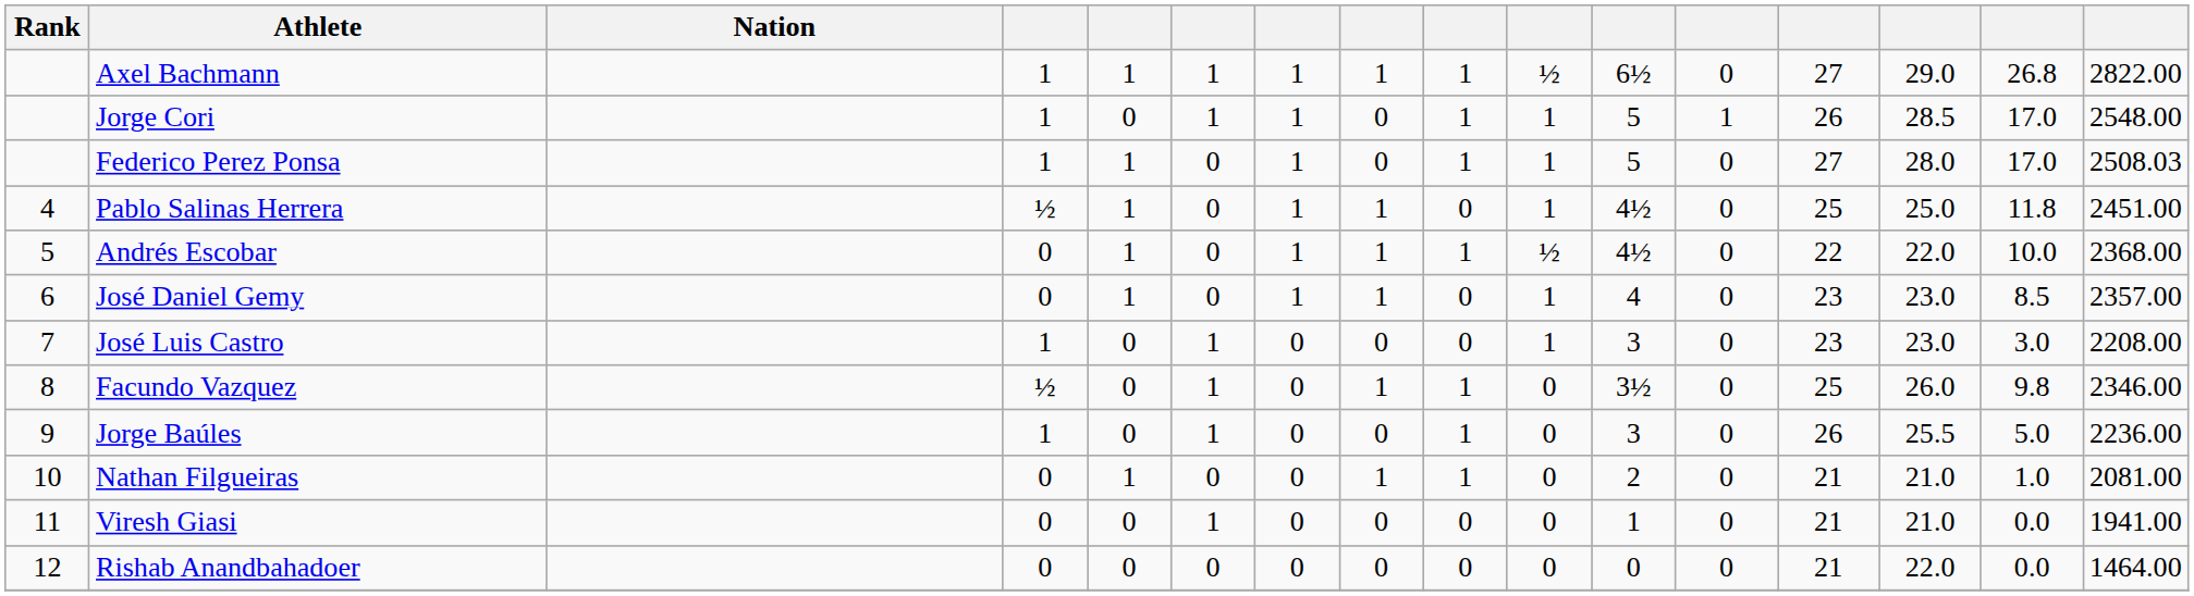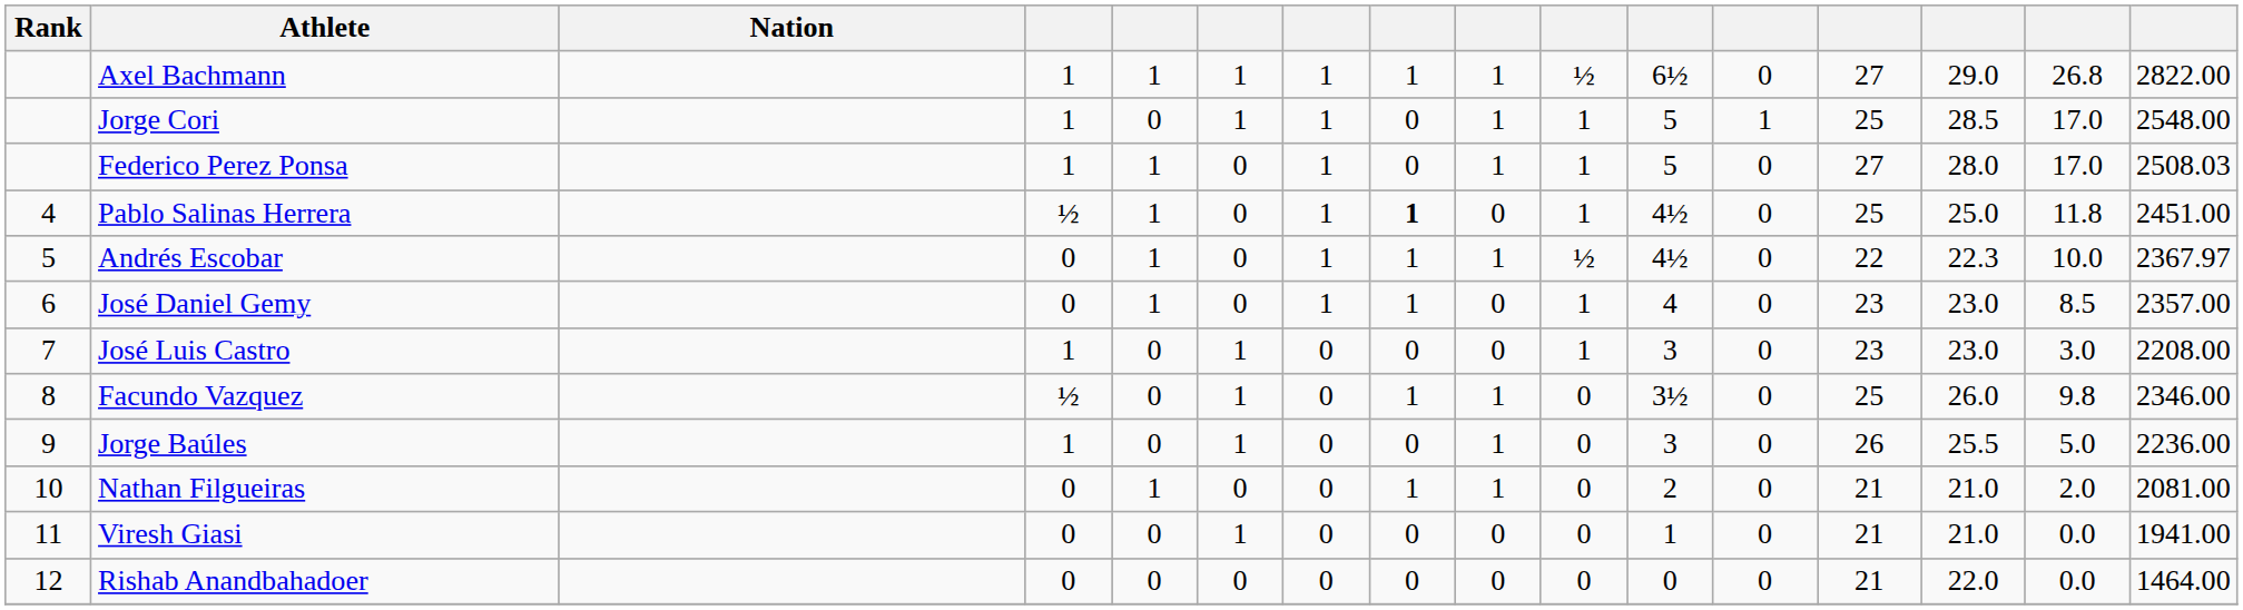 <table class=wikitable style="text-align:center">
 <tr>
 <th width=40>Rank</th>
 <th width=250>Athlete</th>
 <th width=250>Nation</th>
 <th width=40></th>
 <th width=40></th>
 <th width=40></th>
 <th width=40></th>
 <th width=40></th>
 <th width=40></th>
 <th width=40></th>
 <th width=40></th>
 <th width=50></th>
 <th width=50></th>
 <th width=50></th>
 <th width=50></th>
 <th width=50></th>
 </tr>
 <tr>
 <td></td>
 <td align=left><a href='#'>Axel Bachmann</a></td>
 <td align=left></td>
 <td>1</td>
 <td>1</td>
 <td>1</td>
 <td>1</td>
 <td>1</td>
 <td>1</td>
 <td>½</td>
 <td>6½</td>
 <td>0</td>
 <td>27</td>
 <td>29.0</td>
 <td>26.8</td>
 <td>2822.00</td>
 </tr>
 <tr>
 <td></td>
 <td align=left><a href='#'>Jorge Cori</a></td>
 <td align=left></td>
 <td>1</td>
 <td>0</td>
 <td>1</td>
 <td>1</td>
 <td>0</td>
 <td>1</td>
 <td>1</td>
 <td>5</td>
 <td>1</td>
-<td>26</td>
+<td>25</td>
 <td>28.5</td>
 <td>17.0</td>
 <td>2548.00</td>
 </tr>
 <tr>
 <td></td>
 <td align=left><a href='#'>Federico Perez Ponsa</a></td>
 <td align=left></td>
 <td>1</td>
 <td>1</td>
 <td>0</td>
 <td>1</td>
 <td>0</td>
 <td>1</td>
 <td>1</td>
 <td>5</td>
 <td>0</td>
 <td>27</td>
 <td>28.0</td>
 <td>17.0</td>
 <td>2508.03</td>
 </tr>
 <tr>
 <td>4</td>
 <td align=left><a href='#'>Pablo Salinas Herrera</a></td>
 <td align=left></td>
 <td>½</td>
 <td>1</td>
 <td>0</td>
 <td>1</td>
-<td>1</td>
+<td><strong>1</strong></td>
 <td>0</td>
 <td>1</td>
 <td>4½</td>
 <td>0</td>
 <td>25</td>
 <td>25.0</td>
 <td>11.8</td>
 <td>2451.00</td>
 </tr>
 <tr>
 <td>5</td>
 <td align=left><a href='#'>Andrés Escobar</a></td>
 <td align=left></td>
 <td>0</td>
 <td>1</td>
 <td>0</td>
 <td>1</td>
 <td>1</td>
 <td>1</td>
 <td>½</td>
 <td>4½</td>
 <td>0</td>
 <td>22</td>
-<td>22.0</td>
+<td>22.3</td>
 <td>10.0</td>
-<td>2368.00</td>
+<td>2367.97</td>
 </tr>
 <tr>
 <td>6</td>
 <td align=left><a href='#'>José Daniel Gemy</a></td>
 <td align=left></td>
 <td>0</td>
 <td>1</td>
 <td>0</td>
 <td>1</td>
 <td>1</td>
 <td>0</td>
 <td>1</td>
 <td>4</td>
 <td>0</td>
 <td>23</td>
 <td>23.0</td>
 <td>8.5</td>
 <td>2357.00</td>
 </tr>
 <tr>
 <td>7</td>
 <td align=left><a href='#'>José Luis Castro</a></td>
 <td align=left></td>
 <td>1</td>
 <td>0</td>
 <td>1</td>
 <td>0</td>
 <td>0</td>
 <td>0</td>
 <td>1</td>
 <td>3</td>
 <td>0</td>
 <td>23</td>
 <td>23.0</td>
 <td>3.0</td>
 <td>2208.00</td>
 </tr>
 <tr>
 <td>8</td>
 <td align=left><a href='#'>Facundo Vazquez</a></td>
 <td align=left></td>
 <td>½</td>
 <td>0</td>
 <td>1</td>
 <td>0</td>
 <td>1</td>
 <td>1</td>
 <td>0</td>
 <td>3½</td>
 <td>0</td>
 <td>25</td>
 <td>26.0</td>
 <td>9.8</td>
 <td>2346.00</td>
 </tr>
 <tr>
 <td>9</td>
 <td align=left><a href='#'>Jorge Baúles</a></td>
 <td align=left></td>
 <td>1</td>
 <td>0</td>
 <td>1</td>
 <td>0</td>
 <td>0</td>
 <td>1</td>
 <td>0</td>
 <td>3</td>
 <td>0</td>
 <td>26</td>
 <td>25.5</td>
 <td>5.0</td>
 <td>2236.00</td>
 </tr>
 <tr>
 <td>10</td>
 <td align=left><a href='#'>Nathan Filgueiras</a></td>
 <td align=left></td>
 <td>0</td>
 <td>1</td>
 <td>0</td>
 <td>0</td>
 <td>1</td>
 <td>1</td>
 <td>0</td>
 <td>2</td>
 <td>0</td>
 <td>21</td>
 <td>21.0</td>
-<td>1.0</td>
+<td>2.0</td>
 <td>2081.00</td>
 </tr>
 <tr>
 <td>11</td>
 <td align=left><a href='#'>Viresh Giasi</a></td>
 <td align=left></td>
 <td>0</td>
 <td>0</td>
 <td>1</td>
 <td>0</td>
 <td>0</td>
 <td>0</td>
 <td>0</td>
 <td>1</td>
 <td>0</td>
 <td>21</td>
 <td>21.0</td>
 <td>0.0</td>
 <td>1941.00</td>
 </tr>
 <tr>
 <td>12</td>
 <td align=left><a href='#'>Rishab Anandbahadoer</a></td>
 <td align=left></td>
 <td>0</td>
 <td>0</td>
 <td>0</td>
 <td>0</td>
 <td>0</td>
 <td>0</td>
 <td>0</td>
 <td>0</td>
 <td>0</td>
 <td>21</td>
 <td>22.0</td>
 <td>0.0</td>
 <td>1464.00</td>
 </tr>
 <tr>
 </tr>
 </table>
